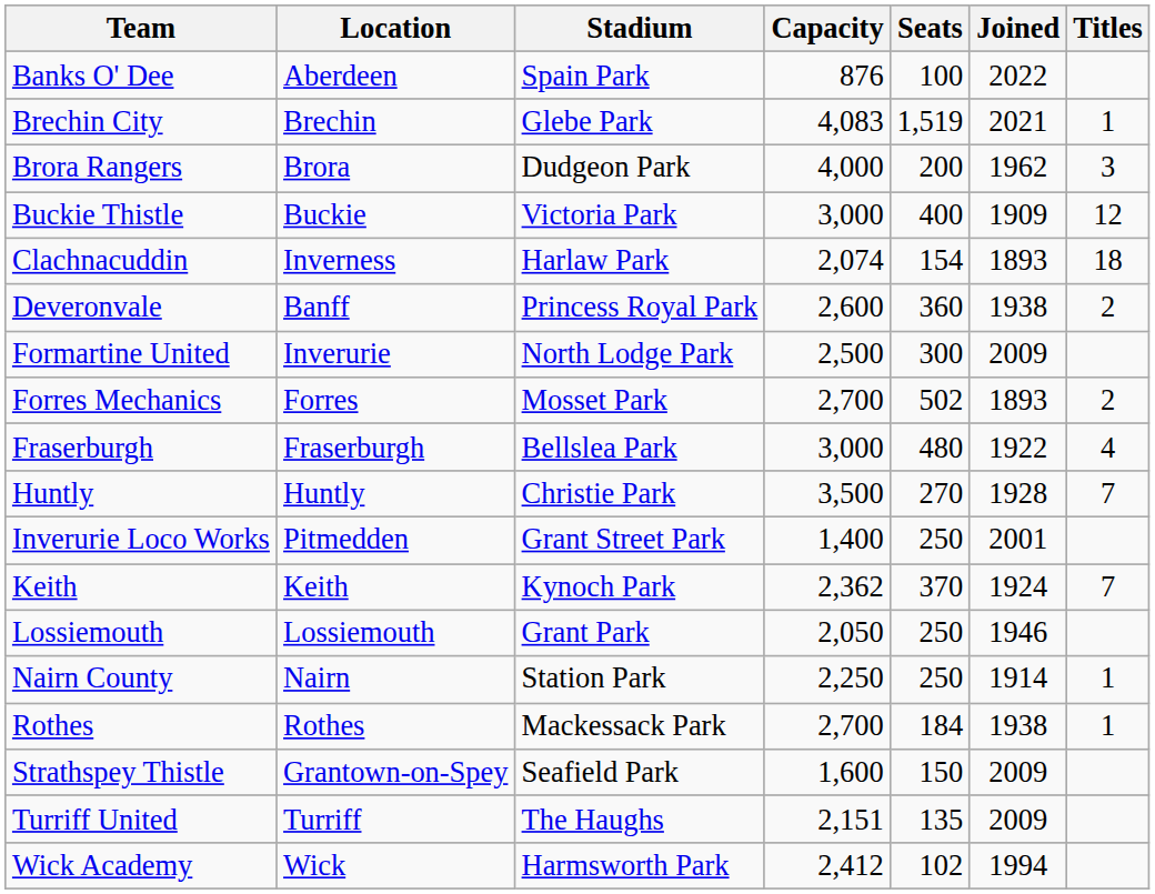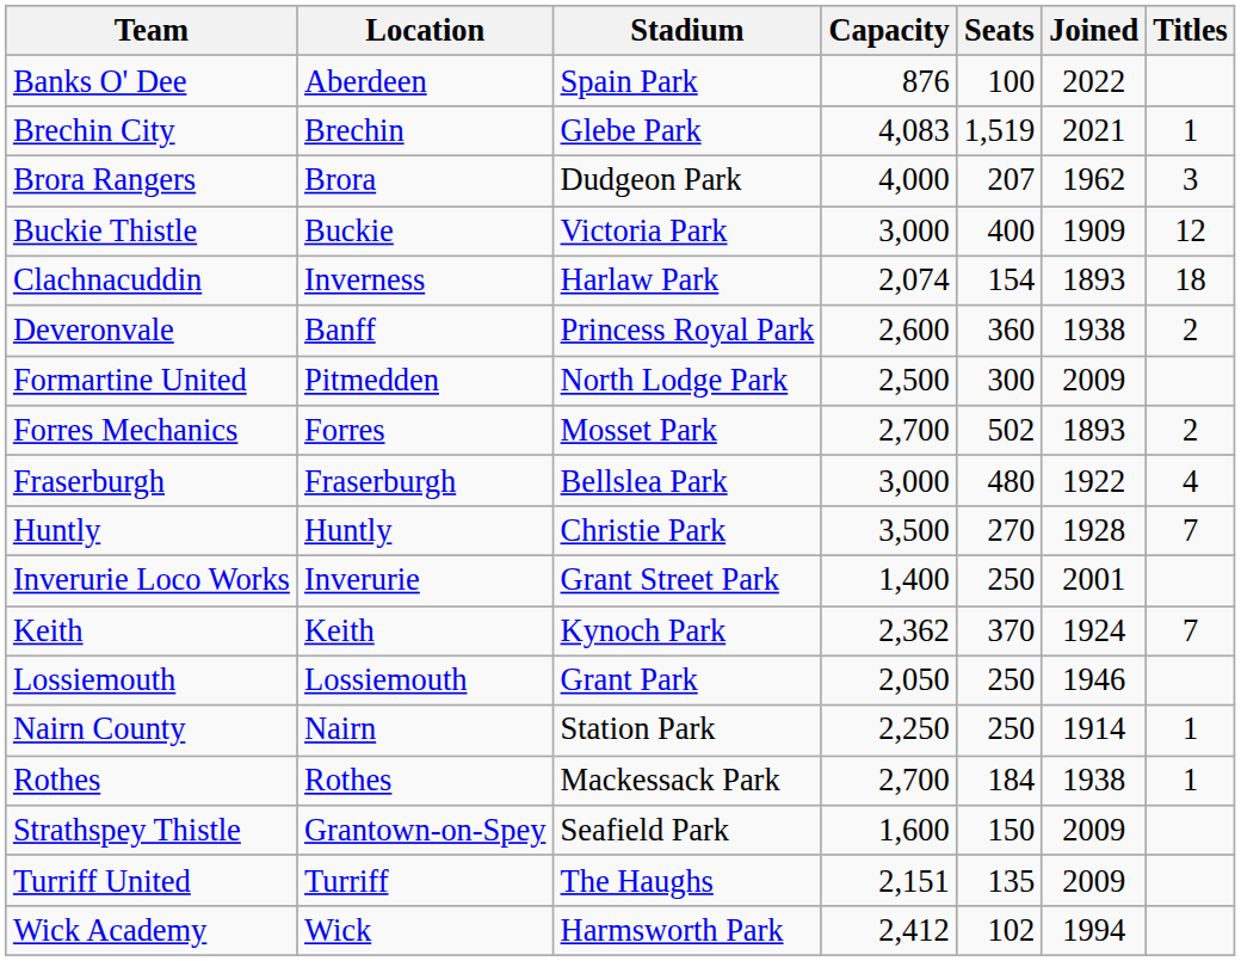 <table class="wikitable sortable">
 <tr>
 <th>Team</th>
 <th>Location</th>
 <th>Stadium</th>
 <th data-sort-type="number">Capacity</th>
 <th data-sort-type="number">Seats</th>
 <th data-sort-type="number">Joined</th>
 <th data-sort-type="number">Titles</th>
 </tr>
 <tr>
 <td><a href='#'>Banks O' Dee</a></td>
 <td><a href='#'>Aberdeen</a></td>
 <td><a href='#'>Spain Park</a></td>
 <td align="right">876</td>
 <td align="right">100</td>
 <td align="center">2022</td>
 <td align="center"></td>
 </tr>
 <tr>
 <td><a href='#'>Brechin City</a></td>
 <td><a href='#'>Brechin</a></td>
 <td><a href='#'>Glebe Park</a></td>
 <td align=right>4,083</td>
 <td align=right>1,519</td>
 <td align=center>2021</td>
 <td align=center>1</td>
 </tr>
 <tr>
 <td><a href='#'>Brora Rangers</a></td>
 <td><a href='#'>Brora</a></td>
 <td>Dudgeon Park</td>
 <td align=right>4,000</td>
-<td align=right>200</td>
+<td align=right>207</td>
 <td align=center>1962</td>
 <td align=center>3</td>
 </tr>
 <tr>
 <td><a href='#'>Buckie Thistle</a></td>
 <td><a href='#'>Buckie</a></td>
 <td><a href='#'>Victoria Park</a></td>
 <td align=right>3,000</td>
 <td align=right>400</td>
 <td align=center>1909</td>
 <td align=center>12</td>
 </tr>
 <tr>
 <td><a href='#'>Clachnacuddin</a></td>
 <td><a href='#'>Inverness</a></td>
 <td><a href='#'>Harlaw Park</a></td>
 <td align=right>2,074</td>
 <td align=right>154</td>
 <td align=center>1893</td>
 <td align=center>18</td>
 </tr>
 <tr>
 <td><a href='#'>Deveronvale</a></td>
 <td><a href='#'>Banff</a></td>
 <td><a href='#'>Princess Royal Park</a></td>
 <td align=right>2,600</td>
 <td align=right>360</td>
 <td align=center>1938</td>
 <td align=center>2</td>
 </tr>
 <tr>
 <td><a href='#'>Formartine United</a></td>
-<td><a href='#'>Inverurie</a></td>
+<td><a href='#'>Pitmedden</a></td>
 <td><a href='#'>North Lodge Park</a></td>
 <td align=right>2,500</td>
 <td align=right>300</td>
 <td align=center>2009</td>
 <td align=center></td>
 </tr>
 <tr>
 <td><a href='#'>Forres Mechanics</a></td>
 <td><a href='#'>Forres</a></td>
 <td><a href='#'>Mosset Park</a></td>
 <td align=right>2,700</td>
 <td align=right>502</td>
 <td align=center>1893</td>
 <td align=center>2</td>
 </tr>
 <tr>
 <td><a href='#'>Fraserburgh</a></td>
 <td><a href='#'>Fraserburgh</a></td>
 <td><a href='#'>Bellslea Park</a></td>
 <td align=right>3,000</td>
 <td align=right>480</td>
 <td align=center>1922</td>
 <td align=center>4</td>
 </tr>
 <tr>
 <td><a href='#'>Huntly</a></td>
 <td><a href='#'>Huntly</a></td>
 <td><a href='#'>Christie Park</a></td>
 <td align=right>3,500</td>
 <td align=right>270</td>
 <td align=center>1928</td>
 <td align=center>7</td>
 </tr>
 <tr>
 <td><a href='#'>Inverurie Loco Works</a></td>
-<td><a href='#'>Pitmedden</a></td>
+<td><a href='#'>Inverurie</a></td>
 <td><a href='#'>Grant Street Park</a></td>
 <td align=right>1,400</td>
 <td align=right>250</td>
 <td align=center>2001</td>
 <td align=center></td>
 </tr>
 <tr>
 <td><a href='#'>Keith</a></td>
 <td><a href='#'>Keith</a></td>
 <td><a href='#'>Kynoch Park</a></td>
 <td align=right>2,362</td>
 <td align=right>370</td>
 <td align=center>1924</td>
 <td align=center>7</td>
 </tr>
 <tr>
 <td><a href='#'>Lossiemouth</a></td>
 <td><a href='#'>Lossiemouth</a></td>
 <td><a href='#'>Grant Park</a></td>
 <td align=right>2,050</td>
 <td align=right>250</td>
 <td align=center>1946</td>
 <td align=center></td>
 </tr>
 <tr>
 <td><a href='#'>Nairn County</a></td>
 <td><a href='#'>Nairn</a></td>
 <td>Station Park</td>
 <td align=right>2,250</td>
 <td align=right>250</td>
 <td align=center>1914</td>
 <td align=center>1</td>
 </tr>
 <tr>
 <td><a href='#'>Rothes</a></td>
 <td><a href='#'>Rothes</a></td>
 <td>Mackessack Park</td>
 <td align=right>2,700</td>
 <td align=right>184</td>
 <td align=center>1938</td>
 <td align=center>1</td>
 </tr>
 <tr>
 <td><a href='#'>Strathspey Thistle</a></td>
 <td><a href='#'>Grantown-on-Spey</a></td>
 <td>Seafield Park</td>
 <td align=right>1,600</td>
 <td align=right>150</td>
 <td align=center>2009</td>
 <td></td>
 </tr>
 <tr>
 <td><a href='#'>Turriff United</a></td>
 <td><a href='#'>Turriff</a></td>
 <td><a href='#'>The Haughs</a></td>
 <td align=right>2,151</td>
 <td align=right>135</td>
 <td align=center>2009</td>
 <td></td>
 </tr>
 <tr>
 <td><a href='#'>Wick Academy</a></td>
 <td><a href='#'>Wick</a></td>
 <td><a href='#'>Harmsworth Park</a></td>
 <td align=right>2,412</td>
 <td align=right>102</td>
 <td align=center>1994</td>
 <td></td>
 </tr>
 </table>
